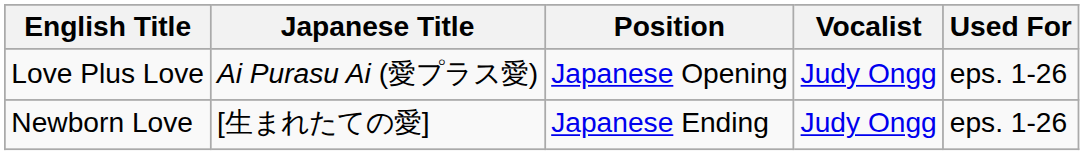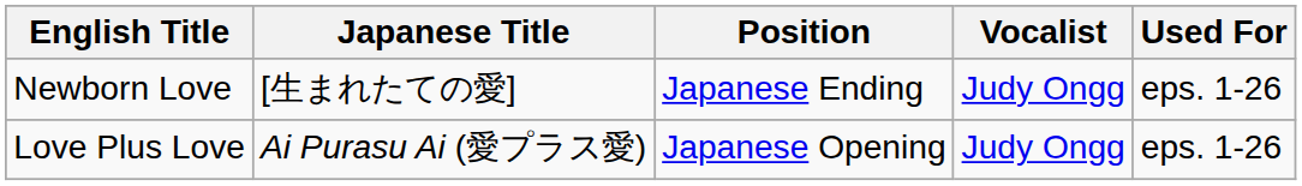 <table class= "wikitable">
 <tr>
 <th>English Title</th>
 <th>Japanese Title</th>
 <th>Position</th>
 <th>Vocalist</th>
 <th>Used For</th>
 </tr>
 <tr>
+<td>Newborn Love</td>
+<td>[生まれたての愛]</td>
+<td><a href='#'>Japanese</a> Ending</td>
+<td><a href='#'>Judy Ongg</a></td>
+<td>eps. 1-26</td>
+</tr>
+<tr>
 <td>Love Plus Love</td>
 <td><em>Ai Purasu  Ai</em> (愛プラス愛)</td>
 <td><a href='#'>Japanese</a> Opening</td>
 <td><a href='#'>Judy Ongg</a></td>
 <td>eps. 1-26</td>
 </tr>
-<tr>
-<td>Newborn Love</td>
-<td>[生まれたての愛]</td>
-<td><a href='#'>Japanese</a> Ending</td>
-<td><a href='#'>Judy Ongg</a></td>
-<td>eps. 1-26</td>
-</tr>
 </table>
